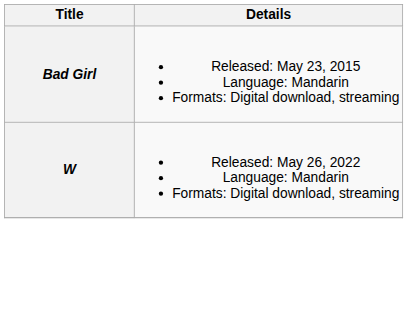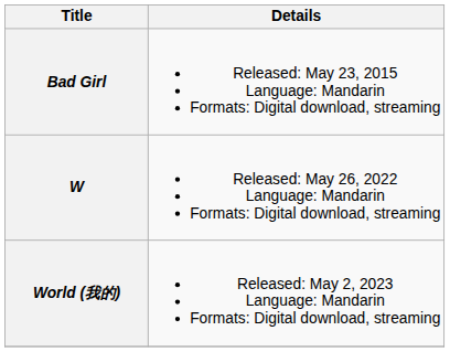 <table class="wikitable plainrowheaders" style="text-align:center;">
 <tr>
 <th scope="col" style="width:9em;">Title</th>
 <th scope="col">Details</th>
 </tr>
 <tr>
 <th scope="row"><em>Bad Girl</em></th>
 <td><br><ul><li>Released: May 23, 2015</li><li>Language: Mandarin</li><li>Formats: Digital download, streaming</li></ul></td>
 </tr>
 <tr>
 <th scope="row"><em>W</em></th>
 <td><br><ul><li>Released: May 26, 2022</li><li>Language: Mandarin</li><li>Formats: Digital download, streaming</li></ul></td>
 </tr>
 <tr>
+<th scope="row"><em>World (我的)</em></th>
+<td><br><ul><li>Released: May 2, 2023</li><li>Language: Mandarin</li><li>Formats: Digital download, streaming</li></ul></td>
+</tr>
+<tr>
 </tr>
 </table>
